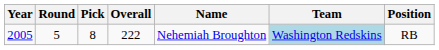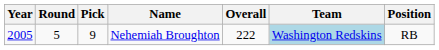 <table class="wikitable sortable" style="text-align:center;">
 <tr>
 <th>Year</th>
 <th>Round</th>
 <th>Pick</th>
+<th>Name</th>
 <th>Overall</th>
-<th>Name</th>
 <th>Team</th>
 <th>Position</th>
 </tr>
 <tr>
 <td><a href='#'>2005</a></td>
 <td>5</td>
-<td>8</td>
+<td>9</td>
+<td><a href='#'>Nehemiah Broughton</a></td>
 <td>222</td>
-<td><a href='#'>Nehemiah Broughton</a></td>
 <td style="background: lightblue;"><a href='#'>Washington Redskins</a></td>
 <td>RB</td>
 </tr>
 </table>
